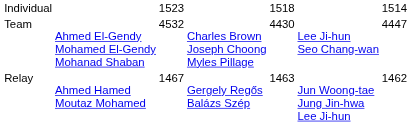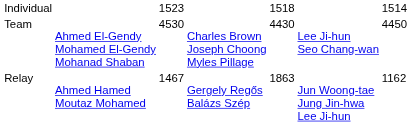 <table>
 <tr style="vertical-align:top;">
 <td>Individual</td>
 <td></td>
 <td>1523</td>
 <td></td>
 <td>1518</td>
 <td></td>
 <td>1514</td>
 </tr>
 <tr style="vertical-align:top;">
 <td>Team</td>
 <td><br><a href='#'>Ahmed El-Gendy</a><br><a href='#'>Mohamed El-Gendy</a><br><a href='#'>Mohanad Shaban</a></td>
-<td>4532</td>
+<td>4530</td>
 <td><br><a href='#'>Charles Brown</a><br><a href='#'>Joseph Choong</a><br><a href='#'>Myles Pillage</a></td>
 <td>4430</td>
 <td><br><a href='#'>Lee Ji-hun</a><br><a href='#'>Seo Chang-wan</a></td>
-<td>4447</td>
+<td>4450</td>
 </tr>
 <tr style="vertical-align:top;">
 <td>Relay</td>
 <td><br><a href='#'>Ahmed Hamed</a><br><a href='#'>Moutaz Mohamed</a></td>
 <td>1467</td>
 <td><br><a href='#'>Gergely Regős</a><br><a href='#'>Balázs Szép</a></td>
-<td>1463</td>
+<td>1863</td>
 <td><br><a href='#'>Jun Woong-tae</a><br><a href='#'>Jung Jin-hwa</a><br><a href='#'>Lee Ji-hun</a></td>
-<td>1462</td>
+<td>1162</td>
 </tr>
 </table>
